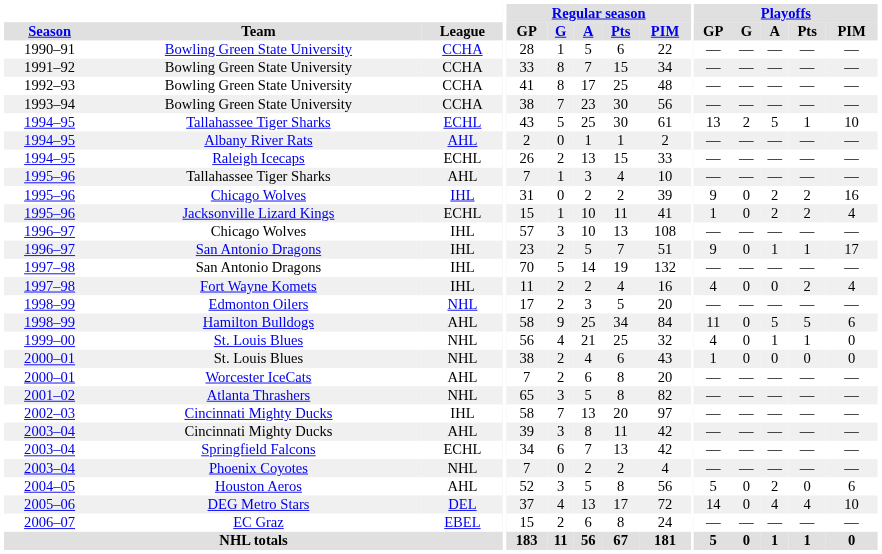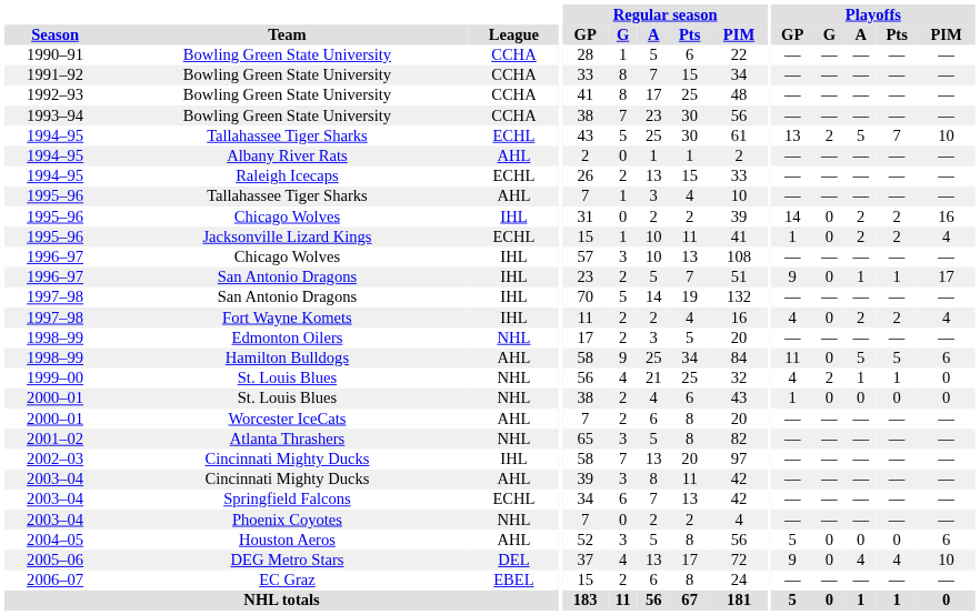 <table border="0" cellpadding="1" cellspacing="0" style="text-align:center; width:60em">
 <tr bgcolor="#e0e0e0">
 <th colspan="3"  bgcolor="#ffffff"></th>
 <th rowspan="100" bgcolor="#ffffff"></th>
 <th colspan="5"><a href='#'>Regular season</a></th>
 <th rowspan="100" bgcolor="#ffffff"></th>
 <th colspan="5"><a href='#'>Playoffs</a></th>
 </tr>
 <tr bgcolor="#e0e0e0">
 <th><a href='#'>Season</a></th>
 <th>Team</th>
 <th>League</th>
 <th>GP</th>
 <th><a href='#'>G</a></th>
 <th><a href='#'>A</a></th>
 <th><a href='#'>Pts</a></th>
 <th><a href='#'>PIM</a></th>
 <th>GP</th>
 <th>G</th>
 <th>A</th>
 <th>Pts</th>
 <th>PIM</th>
 </tr>
 <tr>
 <td>1990–91</td>
 <td><a href='#'>Bowling Green State University</a></td>
 <td><a href='#'>CCHA</a></td>
 <td>28</td>
 <td>1</td>
 <td>5</td>
 <td>6</td>
 <td>22</td>
 <td>—</td>
 <td>—</td>
 <td>—</td>
 <td>—</td>
 <td>—</td>
 </tr>
 <tr bgcolor="#f0f0f0">
 <td>1991–92</td>
 <td>Bowling Green State University</td>
 <td>CCHA</td>
 <td>33</td>
 <td>8</td>
 <td>7</td>
 <td>15</td>
 <td>34</td>
 <td>—</td>
 <td>—</td>
 <td>—</td>
 <td>—</td>
 <td>—</td>
 </tr>
 <tr>
 <td>1992–93</td>
 <td>Bowling Green State University</td>
 <td>CCHA</td>
 <td>41</td>
 <td>8</td>
 <td>17</td>
 <td>25</td>
 <td>48</td>
 <td>—</td>
 <td>—</td>
 <td>—</td>
 <td>—</td>
 <td>—</td>
 </tr>
 <tr bgcolor="#f0f0f0">
 <td>1993–94</td>
 <td>Bowling Green State University</td>
 <td>CCHA</td>
 <td>38</td>
 <td>7</td>
 <td>23</td>
 <td>30</td>
 <td>56</td>
 <td>—</td>
 <td>—</td>
 <td>—</td>
 <td>—</td>
 <td>—</td>
 </tr>
 <tr>
 <td><a href='#'>1994–95</a></td>
 <td><a href='#'>Tallahassee Tiger Sharks</a></td>
 <td><a href='#'>ECHL</a></td>
 <td>43</td>
 <td>5</td>
 <td>25</td>
 <td>30</td>
 <td>61</td>
 <td>13</td>
 <td>2</td>
 <td>5</td>
-<td>1</td>
+<td>7</td>
 <td>10</td>
 </tr>
 <tr bgcolor="#f0f0f0">
 <td><a href='#'>1994–95</a></td>
 <td><a href='#'>Albany River Rats</a></td>
 <td><a href='#'>AHL</a></td>
 <td>2</td>
 <td>0</td>
 <td>1</td>
 <td>1</td>
 <td>2</td>
 <td>—</td>
 <td>—</td>
 <td>—</td>
 <td>—</td>
 <td>—</td>
 </tr>
 <tr>
 <td><a href='#'>1994–95</a></td>
 <td><a href='#'>Raleigh Icecaps</a></td>
 <td>ECHL</td>
 <td>26</td>
 <td>2</td>
 <td>13</td>
 <td>15</td>
 <td>33</td>
 <td>—</td>
 <td>—</td>
 <td>—</td>
 <td>—</td>
 <td>—</td>
 </tr>
 <tr bgcolor="#f0f0f0">
 <td><a href='#'>1995–96</a></td>
 <td>Tallahassee Tiger Sharks</td>
 <td>AHL</td>
 <td>7</td>
 <td>1</td>
 <td>3</td>
 <td>4</td>
 <td>10</td>
 <td>—</td>
 <td>—</td>
 <td>—</td>
 <td>—</td>
 <td>—</td>
 </tr>
 <tr>
 <td><a href='#'>1995–96</a></td>
 <td><a href='#'>Chicago Wolves</a></td>
 <td><a href='#'>IHL</a></td>
 <td>31</td>
 <td>0</td>
 <td>2</td>
 <td>2</td>
 <td>39</td>
-<td>9</td>
+<td>14</td>
 <td>0</td>
 <td>2</td>
 <td>2</td>
 <td>16</td>
 </tr>
 <tr bgcolor="#f0f0f0">
 <td><a href='#'>1995–96</a></td>
 <td><a href='#'>Jacksonville Lizard Kings</a></td>
 <td>ECHL</td>
 <td>15</td>
 <td>1</td>
 <td>10</td>
 <td>11</td>
 <td>41</td>
 <td>1</td>
 <td>0</td>
 <td>2</td>
 <td>2</td>
 <td>4</td>
 </tr>
 <tr>
 </tr>
 <tr>
 <td><a href='#'>1996–97</a></td>
 <td>Chicago Wolves</td>
 <td>IHL</td>
 <td>57</td>
 <td>3</td>
 <td>10</td>
 <td>13</td>
 <td>108</td>
 <td>—</td>
 <td>—</td>
 <td>—</td>
 <td>—</td>
 <td>—</td>
 </tr>
 <tr bgcolor="#f0f0f0">
 <td><a href='#'>1996–97</a></td>
 <td><a href='#'>San Antonio Dragons</a></td>
 <td>IHL</td>
 <td>23</td>
 <td>2</td>
 <td>5</td>
 <td>7</td>
 <td>51</td>
 <td>9</td>
 <td>0</td>
 <td>1</td>
 <td>1</td>
 <td>17</td>
 </tr>
 <tr>
 <td><a href='#'>1997–98</a></td>
 <td>San Antonio Dragons</td>
 <td>IHL</td>
 <td>70</td>
 <td>5</td>
 <td>14</td>
 <td>19</td>
 <td>132</td>
 <td>—</td>
 <td>—</td>
 <td>—</td>
 <td>—</td>
 <td>—</td>
 </tr>
 <tr bgcolor="#f0f0f0">
 <td><a href='#'>1997–98</a></td>
 <td><a href='#'>Fort Wayne Komets</a></td>
 <td>IHL</td>
 <td>11</td>
 <td>2</td>
 <td>2</td>
 <td>4</td>
 <td>16</td>
 <td>4</td>
 <td>0</td>
-<td>0</td>
+<td>2</td>
 <td>2</td>
 <td>4</td>
 </tr>
 <tr>
 <td><a href='#'>1998–99</a></td>
 <td><a href='#'>Edmonton Oilers</a></td>
 <td><a href='#'>NHL</a></td>
 <td>17</td>
 <td>2</td>
 <td>3</td>
 <td>5</td>
 <td>20</td>
 <td>—</td>
 <td>—</td>
 <td>—</td>
 <td>—</td>
 <td>—</td>
 </tr>
 <tr bgcolor="#f0f0f0">
 <td><a href='#'>1998–99</a></td>
 <td><a href='#'>Hamilton Bulldogs</a></td>
 <td>AHL</td>
 <td>58</td>
 <td>9</td>
 <td>25</td>
 <td>34</td>
 <td>84</td>
 <td>11</td>
 <td>0</td>
 <td>5</td>
 <td>5</td>
 <td>6</td>
 </tr>
 <tr>
 <td><a href='#'>1999–00</a></td>
 <td><a href='#'>St. Louis Blues</a></td>
 <td>NHL</td>
 <td>56</td>
 <td>4</td>
 <td>21</td>
 <td>25</td>
 <td>32</td>
 <td>4</td>
-<td>0</td>
+<td>2</td>
 <td>1</td>
 <td>1</td>
 <td>0</td>
 </tr>
 <tr bgcolor="#f0f0f0">
 <td><a href='#'>2000–01</a></td>
 <td>St. Louis Blues</td>
 <td>NHL</td>
 <td>38</td>
 <td>2</td>
 <td>4</td>
 <td>6</td>
 <td>43</td>
 <td>1</td>
 <td>0</td>
 <td>0</td>
 <td>0</td>
 <td>0</td>
 </tr>
 <tr>
 <td><a href='#'>2000–01</a></td>
 <td><a href='#'>Worcester IceCats</a></td>
 <td>AHL</td>
 <td>7</td>
 <td>2</td>
 <td>6</td>
 <td>8</td>
 <td>20</td>
 <td>—</td>
 <td>—</td>
 <td>—</td>
 <td>—</td>
 <td>—</td>
 </tr>
 <tr bgcolor="#f0f0f0">
 <td><a href='#'>2001–02</a></td>
 <td><a href='#'>Atlanta Thrashers</a></td>
 <td>NHL</td>
 <td>65</td>
 <td>3</td>
 <td>5</td>
 <td>8</td>
 <td>82</td>
 <td>—</td>
 <td>—</td>
 <td>—</td>
 <td>—</td>
 <td>—</td>
 </tr>
 <tr>
 <td><a href='#'>2002–03</a></td>
 <td><a href='#'>Cincinnati Mighty Ducks</a></td>
 <td>IHL</td>
 <td>58</td>
 <td>7</td>
 <td>13</td>
 <td>20</td>
 <td>97</td>
 <td>—</td>
 <td>—</td>
 <td>—</td>
 <td>—</td>
 <td>—</td>
 </tr>
 <tr bgcolor="#f0f0f0">
 <td><a href='#'>2003–04</a></td>
 <td>Cincinnati Mighty Ducks</td>
 <td>AHL</td>
 <td>39</td>
 <td>3</td>
 <td>8</td>
 <td>11</td>
 <td>42</td>
 <td>—</td>
 <td>—</td>
 <td>—</td>
 <td>—</td>
 <td>—</td>
 </tr>
 <tr>
 <td><a href='#'>2003–04</a></td>
 <td><a href='#'>Springfield Falcons</a></td>
 <td>ECHL</td>
 <td>34</td>
 <td>6</td>
 <td>7</td>
 <td>13</td>
 <td>42</td>
 <td>—</td>
 <td>—</td>
 <td>—</td>
 <td>—</td>
 <td>—</td>
 </tr>
 <tr bgcolor="#f0f0f0">
 <td><a href='#'>2003–04</a></td>
 <td><a href='#'>Phoenix Coyotes</a></td>
 <td>NHL</td>
 <td>7</td>
 <td>0</td>
 <td>2</td>
 <td>2</td>
 <td>4</td>
 <td>—</td>
 <td>—</td>
 <td>—</td>
 <td>—</td>
 <td>—</td>
 </tr>
 <tr>
 <td><a href='#'>2004–05</a></td>
 <td><a href='#'>Houston Aeros</a></td>
 <td>AHL</td>
 <td>52</td>
 <td>3</td>
 <td>5</td>
 <td>8</td>
 <td>56</td>
 <td>5</td>
 <td>0</td>
-<td>2</td>
+<td>0</td>
 <td>0</td>
 <td>6</td>
 </tr>
 <tr bgcolor="#f0f0f0">
 <td><a href='#'>2005–06</a></td>
 <td><a href='#'>DEG Metro Stars</a></td>
 <td><a href='#'>DEL</a></td>
 <td>37</td>
 <td>4</td>
 <td>13</td>
 <td>17</td>
 <td>72</td>
-<td>14</td>
+<td>9</td>
 <td>0</td>
 <td>4</td>
 <td>4</td>
 <td>10</td>
 </tr>
 <tr>
 <td><a href='#'>2006–07</a></td>
 <td><a href='#'>EC Graz</a></td>
 <td><a href='#'>EBEL</a></td>
 <td>15</td>
 <td>2</td>
 <td>6</td>
 <td>8</td>
 <td>24</td>
 <td>—</td>
 <td>—</td>
 <td>—</td>
 <td>—</td>
 <td>—</td>
 </tr>
 <tr bgcolor="#e0e0e0">
 <th colspan="3">NHL totals</th>
 <th>183</th>
 <th>11</th>
 <th>56</th>
 <th>67</th>
 <th>181</th>
 <th>5</th>
 <th>0</th>
 <th>1</th>
 <th>1</th>
 <th>0</th>
 </tr>
 </table>
